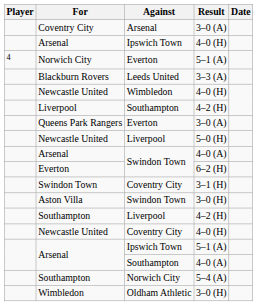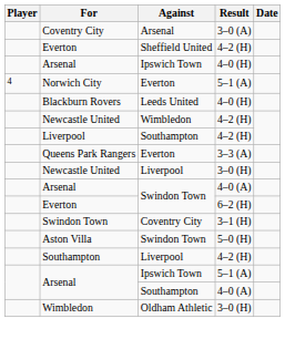 <table class="wikitable">
 <tr>
 <th>Player</th>
 <th>For</th>
 <th>Against</th>
 <th style="text-align:center">Result</th>
 <th>Date</th>
 </tr>
 <tr>
 <td> </td>
 <td>Coventry City</td>
 <td>Arsenal</td>
 <td>3–0 (A)</td>
+<td></td>
+</tr>
+<tr>
+<td> </td>
+<td>Everton</td>
+<td>Sheffield United</td>
+<td>4–2 (H)</td>
 <td></td>
 </tr>
 <tr>
 <td> </td>
 <td>Arsenal</td>
 <td>Ipswich Town</td>
 <td>4–0 (H)</td>
 <td></td>
 </tr>
 <tr>
 <td> <sup>4</sup></td>
 <td>Norwich City</td>
 <td>Everton</td>
 <td>5–1 (A)</td>
 <td></td>
 </tr>
 <tr>
 <td> </td>
 <td>Blackburn Rovers</td>
 <td>Leeds United</td>
-<td>3–3 (A)</td>
+<td>4–0 (H)</td>
 <td></td>
 </tr>
 <tr>
 <td> </td>
 <td>Newcastle United</td>
 <td>Wimbledon</td>
-<td>4–0 (H)</td>
+<td>4–2 (H)</td>
 <td rowspan="2"></td>
 </tr>
 <tr>
 <td> </td>
 <td>Liverpool</td>
 <td>Southampton</td>
 <td>4–2 (H)</td>
 </tr>
 <tr>
 <td> </td>
 <td>Queens Park Rangers</td>
 <td>Everton</td>
-<td>3–0 (A)</td>
+<td>3–3 (A)</td>
 <td></td>
 </tr>
 <tr>
 <td> </td>
 <td>Newcastle United</td>
 <td>Liverpool</td>
-<td>5–0 (H)</td>
+<td>3–0 (H)</td>
 <td></td>
 </tr>
 <tr>
 <td> </td>
 <td>Arsenal</td>
 <td rowspan="2">Swindon Town</td>
 <td>4–0 (A)</td>
 <td></td>
 </tr>
 <tr>
 <td> </td>
 <td>Everton</td>
 <td>6–2 (H)</td>
 <td></td>
 </tr>
 <tr>
 <td> </td>
 <td>Swindon Town</td>
 <td>Coventry City</td>
 <td>3–1 (H)</td>
 <td></td>
 </tr>
 <tr>
 <td> </td>
 <td>Aston Villa</td>
 <td>Swindon Town</td>
-<td>3–0 (H)</td>
+<td>5–0 (H)</td>
 <td></td>
 </tr>
 <tr>
 <td> </td>
 <td>Southampton</td>
 <td>Liverpool</td>
 <td>4–2 (H)</td>
-<td></td>
-</tr>
-<tr>
-<td> </td>
-<td>Newcastle United</td>
-<td>Coventry City</td>
-<td>4–0 (H)</td>
 <td></td>
 </tr>
 <tr>
 <td rowspan="2"> </td>
 <td rowspan="2">Arsenal</td>
 <td>Ipswich Town</td>
 <td>5–1 (A)</td>
 <td></td>
 </tr>
 <tr>
 <td>Southampton</td>
 <td>4–0 (A)</td>
 <td></td>
 </tr>
 <tr>
 <td> </td>
-<td>Southampton</td>
-<td>Norwich City</td>
-<td>5–4 (A)</td>
-<td></td>
-</tr>
-<tr>
-<td> </td>
 <td>Wimbledon</td>
 <td>Oldham Athletic</td>
 <td>3–0 (H)</td>
 <td></td>
 </tr>
 </table>
